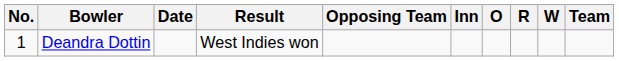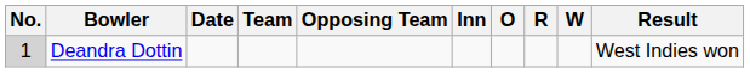 <table class="wikitable sortable">
 <tr align=center>
 <th>No.</th>
 <th>Bowler</th>
 <th>Date</th>
-<th>Result</th>
+<th>Team</th>
 <th>Opposing Team</th>
 <th scope="col" style="width:20px;">Inn</th>
 <th scope="col" style="width:20px;">O</th>
 <th scope="col" style="width:20px;">R</th>
 <th scope="col" style="width:20px;">W</th>
-<th>Team</th>
+<th>Result</th>
 </tr>
 <tr align=center>
-<td>1</td>
+<td style="background: lightgrey;">1</td>
 <td><a href='#'>Deandra Dottin</a></td>
-<td></td>
-<td>West Indies won</td>
 <td></td>
 <td></td>
 <td></td>
 <td></td>
 <td></td>
 <td></td>
+<td></td>
+<td>West Indies won</td>
 </tr>
 </table>
